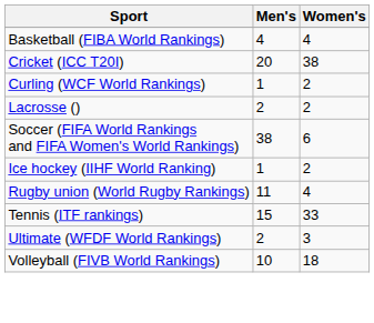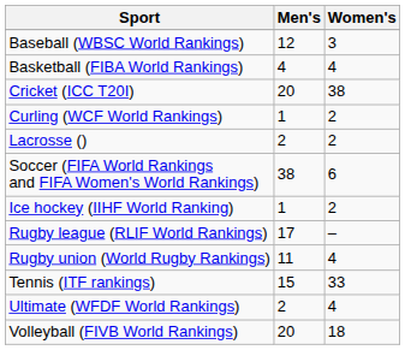 <table class="wikitable sortable plainrowheaders">
 <tr>
 <th scope=col>Sport</th>
 <th scope=col>Men's</th>
 <th scope=col>Women's</th>
 </tr>
 <tr>
+</tr>
+<tr>
+<td>Baseball (<a href='#'>WBSC World Rankings</a>)</td>
+<td>12</td>
+<td>3</td>
 </tr>
 <tr>
 <td>Basketball (<a href='#'>FIBA World Rankings</a>)</td>
 <td>4</td>
 <td>4</td>
 </tr>
 <tr>
 <td><a href='#'>Cricket</a> (<a href='#'>ICC T20I</a>)</td>
 <td>20</td>
 <td>38</td>
 </tr>
 <tr>
 <td><a href='#'>Curling</a> (<a href='#'>WCF World Rankings</a>)</td>
 <td>1</td>
 <td>2</td>
 </tr>
 <tr>
 <td><a href='#'>Lacrosse</a> ()</td>
 <td>2</td>
 <td>2</td>
 </tr>
 <tr>
 <td>Soccer (<a href='#'>FIFA World Rankings</a><br>and <a href='#'>FIFA Women's World Rankings</a>)</td>
 <td>38</td>
 <td>6</td>
 </tr>
 <tr>
 <td><a href='#'>Ice hockey</a> (<a href='#'>IIHF World Ranking</a>)</td>
 <td>1</td>
 <td>2</td>
 </tr>
 <tr>
+<td><a href='#'>Rugby league</a> (<a href='#'>RLIF World Rankings</a>)</td>
+<td>17</td>
+<td>–</td>
+</tr>
+<tr>
 <td><a href='#'>Rugby union</a> (<a href='#'>World Rugby Rankings</a>)</td>
 <td>11</td>
 <td>4</td>
 </tr>
 <tr>
 <td>Tennis (<a href='#'>ITF rankings</a>)</td>
 <td>15</td>
 <td>33</td>
 </tr>
 <tr>
 <td><a href='#'>Ultimate</a> (<a href='#'>WFDF World Rankings</a>)</td>
 <td>2</td>
-<td>3</td>
+<td>4</td>
 </tr>
 <tr>
 <td>Volleyball (<a href='#'>FIVB World Rankings</a>)</td>
-<td>10</td>
+<td>20</td>
 <td>18</td>
 </tr>
 </table>
